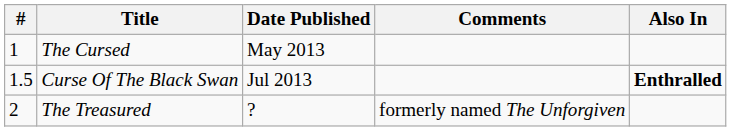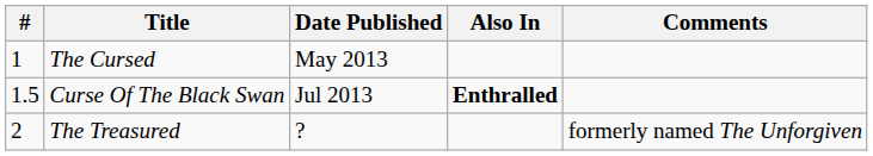 <table class="wikitable">
 <tr>
 <th>#</th>
 <th>Title</th>
 <th>Date Published</th>
+<th>Also In</th>
 <th>Comments</th>
-<th>Also In</th>
 </tr>
 <tr>
 <td>1</td>
 <td><em>The Cursed</em></td>
 <td>May 2013</td>
 <td></td>
 <td></td>
 </tr>
 <tr>
 <td>1.5</td>
 <td><em>Curse Of The Black Swan</em></td>
 <td>Jul 2013</td>
+<td><strong>Enthralled</strong></td>
 <td></td>
-<td><strong>Enthralled</strong></td>
 </tr>
 <tr>
 <td>2</td>
 <td><em>The Treasured</em></td>
 <td>?</td>
+<td></td>
 <td>formerly named <em>The Unforgiven</em></td>
-<td></td>
 </tr>
 </table>
